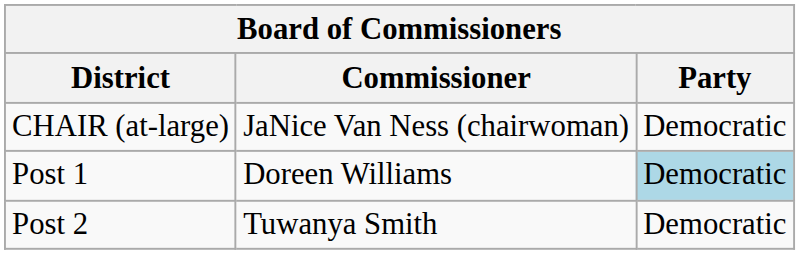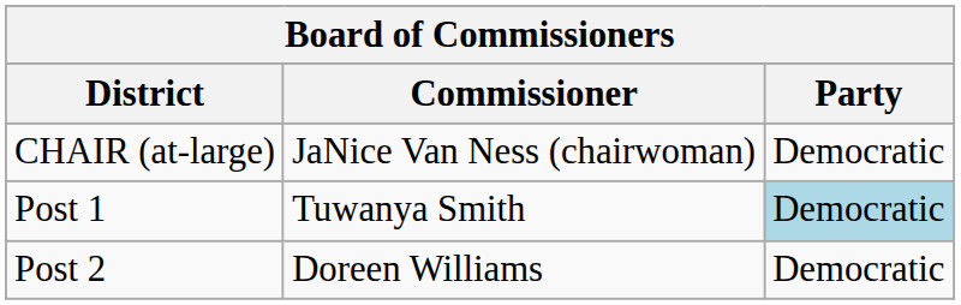 <table class="wikitable">
 <tr>
 <th colspan="3">Board of Commissioners</th>
 </tr>
 <tr>
 <th>District</th>
 <th>Commissioner</th>
 <th>Party</th>
 </tr>
 <tr>
 <td>CHAIR (at-large)</td>
 <td>JaNice Van Ness (chairwoman)</td>
 <td>Democratic</td>
 </tr>
 <tr>
 <td>Post 1</td>
-<td>Doreen Williams</td>
+<td>Tuwanya Smith</td>
 <td style="background: lightblue;">Democratic</td>
 </tr>
 <tr>
 <td>Post 2</td>
-<td>Tuwanya Smith</td>
+<td>Doreen Williams</td>
 <td>Democratic</td>
 </tr>
 </table>
